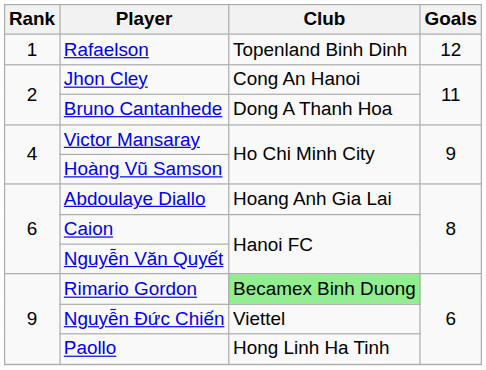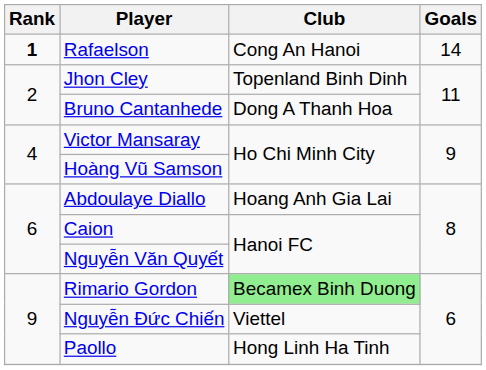 <table class="wikitable" style="text-align:center">
 <tr>
 <th>Rank</th>
 <th>Player</th>
 <th>Club</th>
 <th>Goals</th>
 </tr>
 <tr>
-<td>1</td>
+<td><strong>1</strong></td>
 <td align=left> <a href='#'>Rafaelson</a></td>
-<td align=left>Topenland Binh Dinh</td>
-<td>12</td>
+<td align=left>Cong An Hanoi</td>
+<td>14</td>
 </tr>
 <tr>
 <td rowspan="2">2</td>
 <td align=left> <a href='#'>Jhon Cley</a></td>
-<td align=left>Cong An Hanoi</td>
+<td align=left>Topenland Binh Dinh</td>
 <td rowspan="2">11</td>
 </tr>
 <tr>
 <td align=left> <a href='#'>Bruno Cantanhede</a></td>
 <td align=left>Dong A Thanh Hoa</td>
 </tr>
 <tr>
 <td rowspan="2">4</td>
 <td align=left> <a href='#'>Victor Mansaray</a></td>
 <td rowspan="2" align=left>Ho Chi Minh City</td>
 <td rowspan="2">9</td>
 </tr>
 <tr>
 <td align=left> <a href='#'>Hoàng Vũ Samson</a></td>
 </tr>
 <tr>
 <td rowspan="3">6</td>
 <td align=left> <a href='#'>Abdoulaye Diallo</a></td>
 <td align="left">Hoang Anh Gia Lai</td>
 <td rowspan="3">8</td>
 </tr>
 <tr>
 <td align=left> <a href='#'>Caion</a></td>
 <td rowspan="2" align=left>Hanoi FC</td>
 </tr>
 <tr>
 <td align=left> <a href='#'>Nguyễn Văn Quyết</a></td>
 </tr>
 <tr>
 <td rowspan="3">9</td>
 <td align="left"> <a href='#'>Rimario Gordon</a></td>
 <td align="left" style="background: lightgreen;">Becamex Binh Duong</td>
 <td rowspan="3">6</td>
 </tr>
 <tr>
 <td align="left"> <a href='#'>Nguyễn Đức Chiến</a></td>
 <td align="left">Viettel</td>
 </tr>
 <tr>
 <td align="left"> <a href='#'>Paollo</a></td>
 <td align=left>Hong Linh Ha Tinh</td>
 </tr>
 <tr>
 </tr>
 </table>
